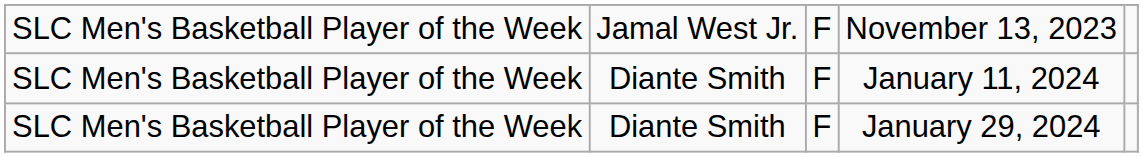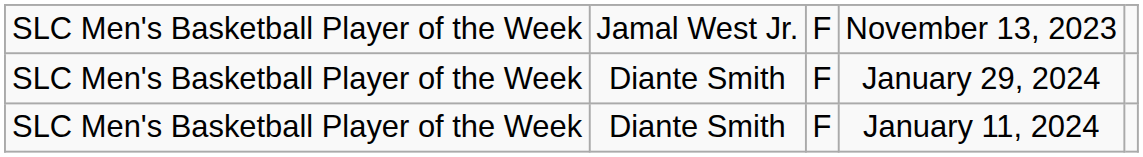 <table class="wikitable" style="text-align: center;">
 <tr align="center">
 <td rowspan="1">SLC Men's Basketball Player of the Week</td>
 <td>Jamal West Jr.</td>
 <td>F</td>
 <td>November 13, 2023</td>
 <td></td>
 </tr>
 <tr align="center">
 <td rowspan="1">SLC Men's Basketball Player of the Week</td>
 <td>Diante Smith</td>
 <td>F</td>
-<td>January 11, 2024</td>
+<td>January 29, 2024</td>
 <td></td>
 </tr>
 <tr align="center">
 <td rowspan="1">SLC Men's Basketball Player of the Week</td>
 <td>Diante Smith</td>
 <td>F</td>
-<td>January 29, 2024</td>
+<td>January 11, 2024</td>
 <td></td>
 </tr>
 </table>
